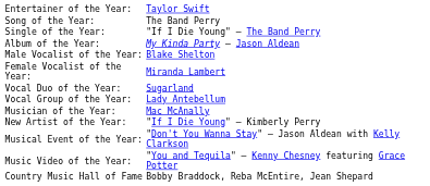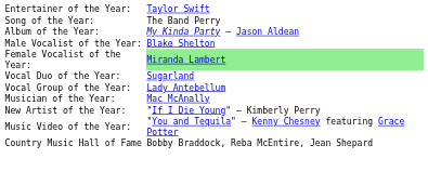 <table cellspacing="0" border="0" cellpadding="1">
 <tr>
 <td>Entertainer of the Year:</td>
 <td><a href='#'>Taylor Swift</a></td>
 </tr>
 <tr>
 <td>Song of the Year:</td>
 <td>The Band Perry</td>
-</tr>
-<tr>
-<td>Single of the Year:</td>
-<td>"If I Die Young" – <a href='#'>The Band Perry</a></td>
 </tr>
 <tr>
 <td>Album of the Year:</td>
 <td><em><a href='#'>My Kinda Party</a></em> – <a href='#'>Jason Aldean</a></td>
 </tr>
 <tr>
 <td>Male Vocalist of the Year:</td>
 <td><a href='#'>Blake Shelton</a></td>
 </tr>
 <tr>
 <td>Female Vocalist of the Year:</td>
-<td><a href='#'>Miranda Lambert</a></td>
+<td style="background: lightgreen;"><a href='#'>Miranda Lambert</a></td>
 </tr>
 <tr>
 <td>Vocal Duo of the Year:</td>
 <td><a href='#'>Sugarland</a></td>
 </tr>
 <tr>
 <td>Vocal Group of the Year:</td>
 <td><a href='#'>Lady Antebellum</a></td>
 </tr>
 <tr>
 <td>Musician of the Year:</td>
 <td><a href='#'>Mac McAnally</a></td>
 </tr>
 <tr>
 <td>New Artist of the Year:</td>
 <td>"<a href='#'>If I Die Young</a>" – Kimberly Perry</td>
 </tr>
 <tr>
-<td>Musical Event of the Year:</td>
-<td>"<a href='#'>Don't You Wanna Stay</a>" – Jason Aldean with <a href='#'>Kelly Clarkson</a></td>
-</tr>
-<tr>
 <td>Music Video of the Year:</td>
 <td>"<a href='#'>You and Tequila</a>" – <a href='#'>Kenny Chesney</a> featuring <a href='#'>Grace Potter</a></td>
 </tr>
 <tr>
 <td>Country Music Hall of Fame</td>
 <td>Bobby Braddock, Reba McEntire, Jean Shepard</td>
 </tr>
 </table>
